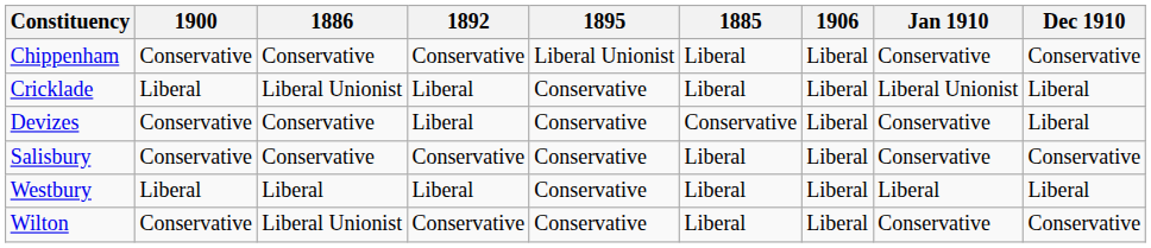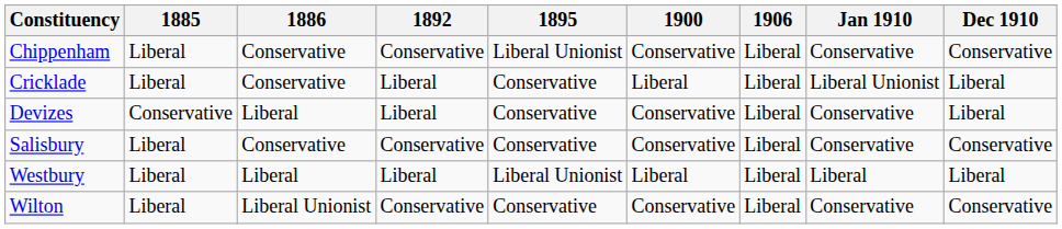 <table class="wikitable sortable">
 <tr>
 <th>Constituency</th>
-<th>1900</th>
+<th>1885</th>
 <th>1886</th>
 <th>1892</th>
 <th>1895</th>
-<th>1885</th>
+<th>1900</th>
 <th>1906</th>
 <th>Jan 1910</th>
 <th>Dec 1910</th>
 </tr>
 <tr>
 <td><a href='#'>Chippenham</a></td>
-<td bgcolor=>Conservative</td>
+<td bgcolor=>Liberal</td>
 <td bgcolor=>Conservative</td>
 <td bgcolor=>Conservative</td>
 <td bgcolor=>Liberal Unionist</td>
-<td bgcolor=>Liberal</td>
+<td bgcolor=>Conservative</td>
 <td bgcolor=>Liberal</td>
 <td bgcolor=>Conservative</td>
 <td bgcolor=>Conservative</td>
 </tr>
 <tr>
 <td><a href='#'>Cricklade</a></td>
 <td bgcolor=>Liberal</td>
-<td bgcolor=>Liberal Unionist</td>
+<td bgcolor=>Conservative</td>
 <td bgcolor=>Liberal</td>
 <td bgcolor=>Conservative</td>
 <td bgcolor=>Liberal</td>
 <td bgcolor=>Liberal</td>
 <td bgcolor=>Liberal Unionist</td>
 <td bgcolor=>Liberal</td>
 </tr>
 <tr>
 <td><a href='#'>Devizes</a></td>
 <td bgcolor=>Conservative</td>
-<td bgcolor=>Conservative</td>
+<td bgcolor=>Liberal</td>
 <td bgcolor=>Liberal</td>
 <td bgcolor=>Conservative</td>
 <td bgcolor=>Conservative</td>
 <td bgcolor=>Liberal</td>
 <td bgcolor=>Conservative</td>
 <td bgcolor=>Liberal</td>
 </tr>
 <tr>
 <td><a href='#'>Salisbury</a></td>
+<td bgcolor=>Liberal</td>
 <td bgcolor=>Conservative</td>
 <td bgcolor=>Conservative</td>
 <td bgcolor=>Conservative</td>
 <td bgcolor=>Conservative</td>
-<td bgcolor=>Liberal</td>
 <td bgcolor=>Liberal</td>
 <td bgcolor=>Conservative</td>
 <td bgcolor=>Conservative</td>
 </tr>
 <tr>
 <td><a href='#'>Westbury</a></td>
 <td bgcolor=>Liberal</td>
 <td bgcolor=>Liberal</td>
 <td bgcolor=>Liberal</td>
-<td bgcolor=>Conservative</td>
+<td bgcolor=>Liberal Unionist</td>
 <td bgcolor=>Liberal</td>
 <td bgcolor=>Liberal</td>
 <td bgcolor=>Liberal</td>
 <td bgcolor=>Liberal</td>
 </tr>
 <tr>
 <td><a href='#'>Wilton</a></td>
-<td bgcolor=>Conservative</td>
+<td bgcolor=>Liberal</td>
 <td bgcolor=>Liberal Unionist</td>
 <td bgcolor=>Conservative</td>
 <td bgcolor=>Conservative</td>
-<td bgcolor=>Liberal</td>
+<td bgcolor=>Conservative</td>
 <td bgcolor=>Liberal</td>
 <td bgcolor=>Conservative</td>
 <td bgcolor=>Conservative</td>
 </tr>
 </table>
